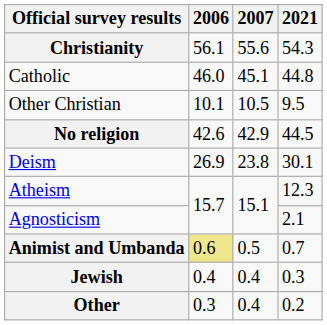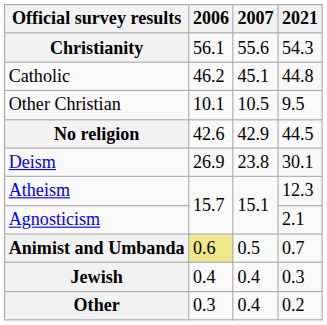 <table class="wikitable">
 <tr>
 <th>Official survey results</th>
 <th>2006</th>
 <th>2007</th>
 <th>2021</th>
 </tr>
 <tr>
 <th>Christianity</th>
 <td>56.1</td>
 <td>55.6</td>
 <td>54.3</td>
 </tr>
 <tr>
 <td>Catholic</td>
-<td>46.0</td>
+<td>46.2</td>
 <td>45.1</td>
 <td>44.8</td>
 </tr>
 <tr>
 <td>Other Christian</td>
 <td>10.1</td>
 <td>10.5</td>
 <td>9.5</td>
 </tr>
 <tr>
 <th>No religion</th>
 <td>42.6</td>
 <td>42.9</td>
 <td>44.5</td>
 </tr>
 <tr>
 <td><a href='#'>Deism</a></td>
 <td>26.9</td>
 <td>23.8</td>
 <td>30.1</td>
 </tr>
 <tr>
 <td><a href='#'>Atheism</a></td>
 <td rowspan="2">15.7</td>
 <td rowspan="2">15.1</td>
 <td>12.3</td>
 </tr>
 <tr>
 <td><a href='#'>Agnosticism</a></td>
 <td>2.1</td>
 </tr>
 <tr>
 <th>Animist and Umbanda</th>
 <td style="background: khaki;">0.6</td>
 <td>0.5</td>
 <td>0.7</td>
 </tr>
 <tr>
 <th>Jewish</th>
 <td>0.4</td>
 <td>0.4</td>
 <td>0.3</td>
 </tr>
 <tr>
 <th>Other</th>
 <td>0.3</td>
 <td>0.4</td>
 <td>0.2</td>
 </tr>
 </table>
